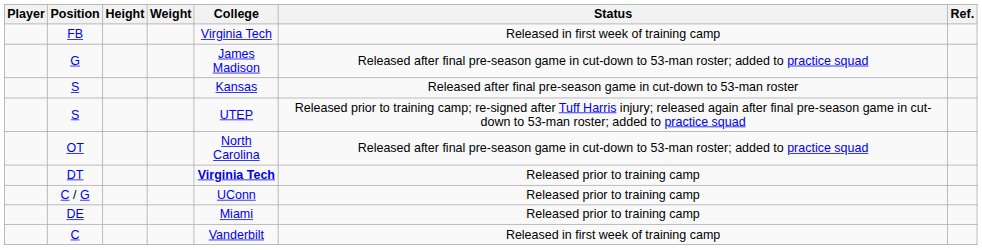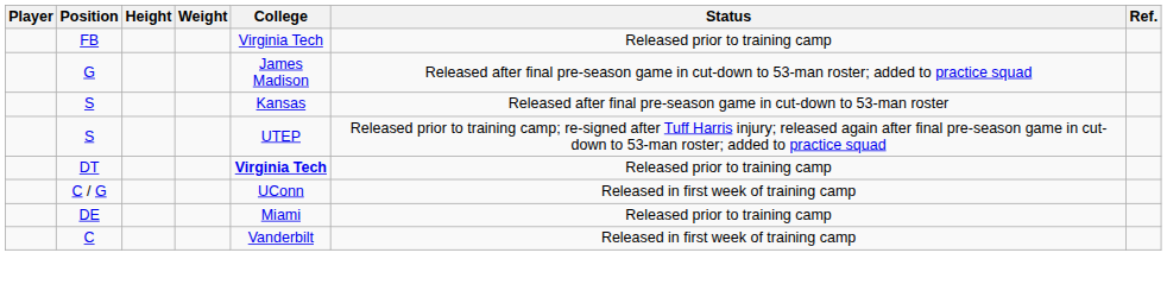 <table class="wikitable sortable" style="text-align:center">
 <tr>
 <th>Player</th>
 <th>Position</th>
 <th>Height</th>
 <th>Weight</th>
 <th>College</th>
 <th class="unsortable">Status</th>
 <th class="unsortable">Ref.</th>
 </tr>
 <tr>
 <td></td>
 <td><a href='#'>FB</a></td>
 <td></td>
 <td></td>
 <td><a href='#'>Virginia Tech</a></td>
-<td>Released in first week of training camp</td>
+<td>Released prior to training camp</td>
 <td></td>
 </tr>
 <tr>
 <td></td>
 <td><a href='#'>G</a></td>
 <td></td>
 <td></td>
 <td><a href='#'>James Madison</a></td>
 <td>Released after final pre-season game in cut-down to 53-man roster; added to <a href='#'>practice squad</a></td>
 <td></td>
 </tr>
 <tr>
 <td></td>
 <td><a href='#'>S</a></td>
 <td></td>
 <td></td>
 <td><a href='#'>Kansas</a></td>
 <td>Released after final pre-season game in cut-down to 53-man roster</td>
 <td></td>
 </tr>
 <tr>
 <td></td>
 <td><a href='#'>S</a></td>
 <td></td>
 <td></td>
 <td><a href='#'>UTEP</a></td>
 <td>Released prior to training camp; re-signed after <a href='#'>Tuff Harris</a> injury; released again after final pre-season game in cut-down to 53-man roster; added to <a href='#'>practice squad</a></td>
 <td></td>
 </tr>
 <tr>
 <td></td>
-<td><a href='#'>OT</a></td>
-<td></td>
-<td></td>
-<td><a href='#'>North Carolina</a></td>
-<td>Released after final pre-season game in cut-down to 53-man roster; added to <a href='#'>practice squad</a></td>
-<td></td>
-</tr>
-<tr>
-<td></td>
 <td><a href='#'>DT</a></td>
 <td></td>
 <td></td>
 <td><strong><a href='#'>Virginia Tech</a></strong></td>
 <td>Released prior to training camp</td>
 <td></td>
 </tr>
 <tr>
 <td></td>
 <td><a href='#'>C</a> / <a href='#'>G</a></td>
 <td></td>
 <td></td>
 <td><a href='#'>UConn</a></td>
-<td>Released prior to training camp</td>
+<td>Released in first week of training camp</td>
 <td></td>
 </tr>
 <tr>
 <td></td>
 <td><a href='#'>DE</a></td>
 <td></td>
 <td></td>
 <td><a href='#'>Miami</a></td>
 <td>Released prior to training camp</td>
 <td></td>
 </tr>
 <tr>
 <td></td>
 <td><a href='#'>C</a></td>
 <td></td>
 <td></td>
 <td><a href='#'>Vanderbilt</a></td>
 <td>Released in first week of training camp</td>
 <td></td>
 </tr>
 </table>
